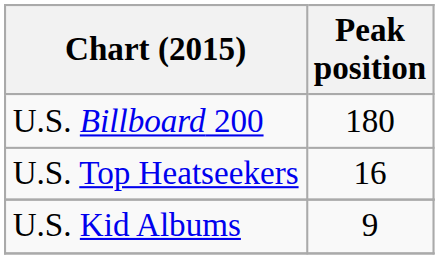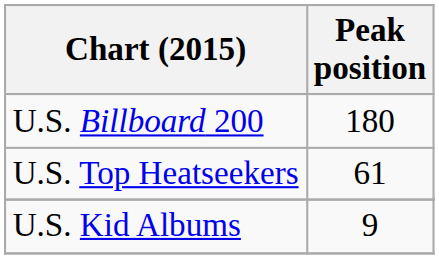 <table class="wikitable sortable">
 <tr>
 <th>Chart (2015)</th>
 <th>Peak<br>position</th>
 </tr>
 <tr>
 <td>U.S. <a href='#'><em>Billboard</em> 200</a></td>
 <td align="center">180</td>
 </tr>
 <tr>
 <td>U.S. <a href='#'>Top Heatseekers</a></td>
-<td align="center">16</td>
+<td align="center">61</td>
 </tr>
 <tr>
 </tr>
 <tr>
 <td>U.S. <a href='#'>Kid Albums</a></td>
 <td align="center">9</td>
 </tr>
 <tr>
 </tr>
 </table>
